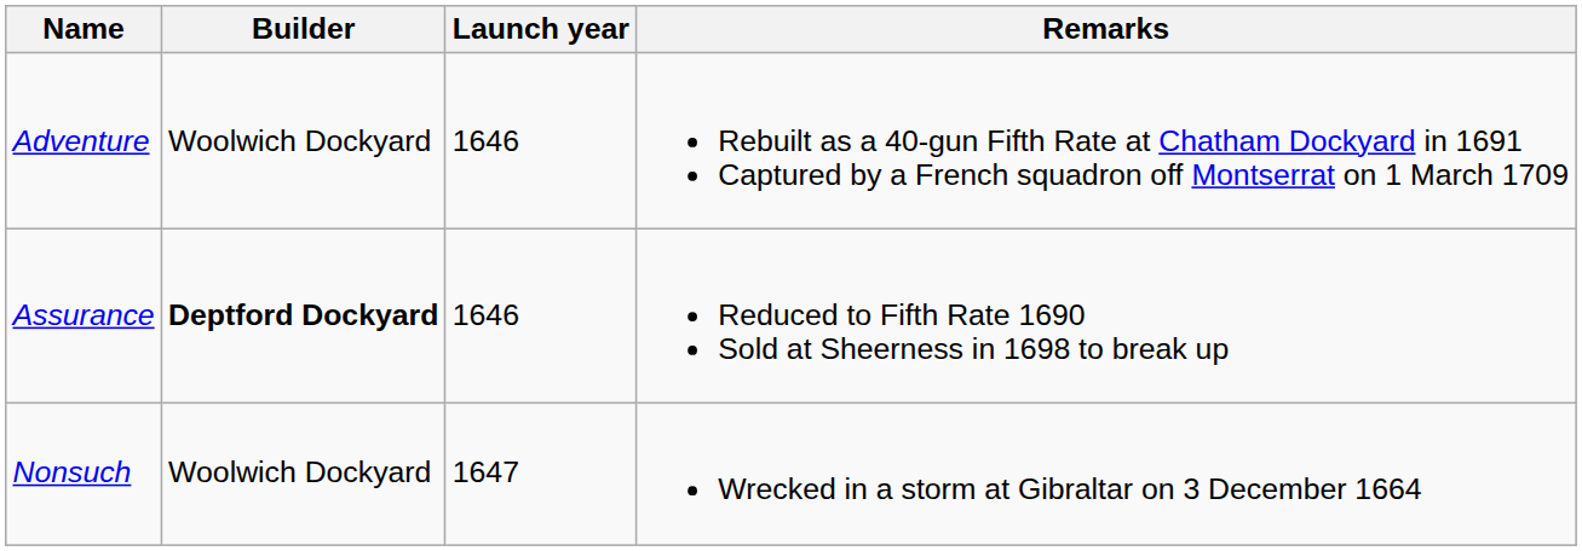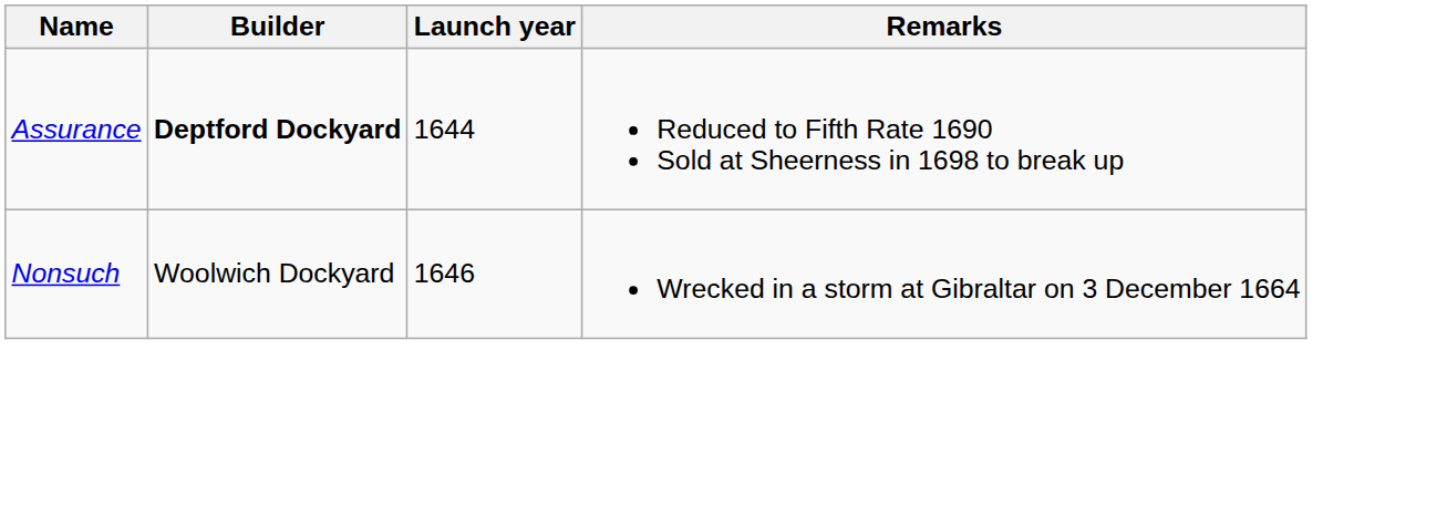 <table class="wikitable">
 <tr>
 <th>Name</th>
 <th>Builder</th>
 <th>Launch year</th>
 <th>Remarks</th>
 </tr>
 <tr>
-<td><a href='#'><em>Adventure</em></a></td>
-<td>Woolwich Dockyard</td>
-<td>1646</td>
-<td><br><ul><li>Rebuilt as a 40-gun Fifth Rate at <a href='#'>Chatham Dockyard</a> in 1691</li><li>Captured by a French squadron off <a href='#'>Montserrat</a> on 1 March 1709</li></ul></td>
-</tr>
-<tr>
 <td><a href='#'><em>Assurance</em></a></td>
 <td><strong>Deptford Dockyard</strong></td>
-<td>1646</td>
+<td>1644</td>
 <td><br><ul><li>Reduced to Fifth Rate 1690</li><li>Sold at Sheerness in 1698 to break up</li></ul></td>
 </tr>
 <tr>
 <td><a href='#'><em>Nonsuch</em></a></td>
 <td>Woolwich Dockyard</td>
-<td>1647</td>
+<td>1646</td>
 <td><br><ul><li>Wrecked in a storm at Gibraltar on 3 December 1664</li></ul></td>
 </tr>
 </table>
